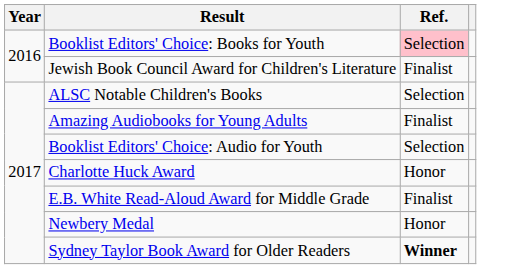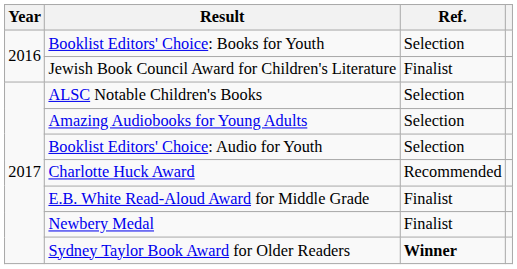 <table class="wikitable sortable mw-collapsible">
 <tr>
 <th>Year</th>
 <th>Result</th>
 <th>Ref.</th>
 <th></th>
 </tr>
 <tr>
 <td rowspan="2">2016</td>
 <td><a href='#'>Booklist Editors' Choice</a>: Books for Youth</td>
-<td style="background: pink;">Selection</td>
+<td>Selection</td>
 <td></td>
 </tr>
 <tr>
 <td>Jewish Book Council Award for Children's Literature</td>
 <td>Finalist</td>
 <td></td>
 </tr>
 <tr>
 <td rowspan="7">2017</td>
 <td><a href='#'>ALSC</a> Notable Children's Books</td>
 <td>Selection</td>
 <td></td>
 </tr>
 <tr>
 <td><a href='#'>Amazing Audiobooks for Young Adults</a></td>
-<td>Finalist</td>
+<td>Selection</td>
 <td></td>
 </tr>
 <tr>
 <td><a href='#'>Booklist Editors' Choice</a>: Audio for Youth</td>
 <td>Selection</td>
 <td></td>
 </tr>
 <tr>
 <td><a href='#'>Charlotte Huck Award</a></td>
-<td>Honor</td>
+<td>Recommended</td>
 <td></td>
 </tr>
 <tr>
 <td><a href='#'>E.B. White Read-Aloud Award</a> for Middle Grade</td>
 <td>Finalist</td>
 <td></td>
 </tr>
 <tr>
 <td><a href='#'>Newbery Medal</a></td>
-<td>Honor</td>
+<td>Finalist</td>
 <td></td>
 </tr>
 <tr>
 <td><a href='#'>Sydney Taylor Book Award</a> for Older Readers</td>
 <td><strong>Winner</strong></td>
 <td></td>
 </tr>
 </table>
